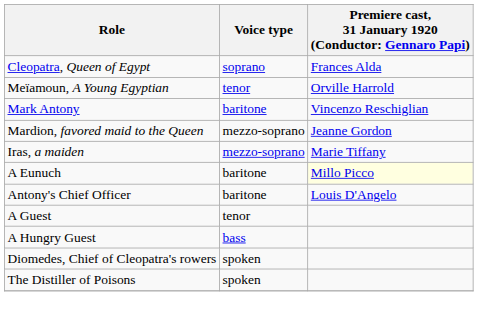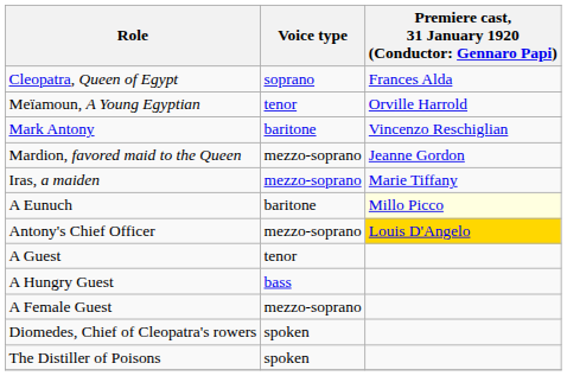 <table class="wikitable">
 <tr>
 <th>Role</th>
 <th>Voice type</th>
 <th>Premiere cast,<br>31 January 1920<br>(Conductor: <a href='#'>Gennaro Papi</a>)</th>
 </tr>
 <tr>
 <td><a href='#'>Cleopatra</a>, <em>Queen of Egypt</em></td>
 <td><a href='#'>soprano</a></td>
 <td><a href='#'>Frances Alda</a></td>
 </tr>
 <tr>
 <td>Meïamoun, <em>A Young Egyptian</em></td>
 <td><a href='#'>tenor</a></td>
 <td><a href='#'>Orville Harrold</a></td>
 </tr>
 <tr>
 <td><a href='#'>Mark Antony</a></td>
 <td><a href='#'>baritone</a></td>
 <td><a href='#'>Vincenzo Reschiglian</a></td>
 </tr>
 <tr>
 <td>Mardion, <em>favored maid to the Queen</em></td>
 <td>mezzo-soprano</td>
 <td><a href='#'>Jeanne Gordon</a></td>
 </tr>
 <tr>
 <td>Iras, <em>a maiden</em></td>
 <td><a href='#'>mezzo-soprano</a></td>
 <td><a href='#'>Marie Tiffany</a></td>
 </tr>
 <tr>
 <td>A Eunuch</td>
 <td>baritone</td>
 <td style="background: lightyellow;"><a href='#'>Millo Picco</a></td>
 </tr>
 <tr>
 <td>Antony's Chief Officer</td>
-<td>baritone</td>
-<td><a href='#'>Louis D'Angelo</a></td>
+<td>mezzo-soprano</td>
+<td style="background: gold;"><a href='#'>Louis D'Angelo</a></td>
 </tr>
 <tr>
 <td>A Guest</td>
 <td>tenor</td>
 <td></td>
 </tr>
 <tr>
 <td>A Hungry Guest</td>
 <td><a href='#'>bass</a></td>
+<td></td>
+</tr>
+<tr>
+<td>A Female Guest</td>
+<td>mezzo-soprano</td>
 <td></td>
 </tr>
 <tr>
 <td>Diomedes, Chief of Cleopatra's rowers</td>
 <td>spoken</td>
 <td></td>
 </tr>
 <tr>
 <td>The Distiller of Poisons</td>
 <td>spoken</td>
 <td></td>
 </tr>
 <tr>
 </tr>
 </table>
